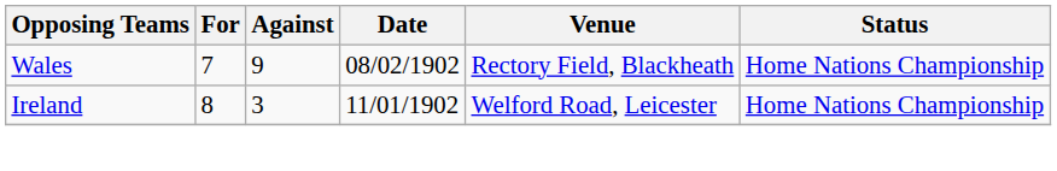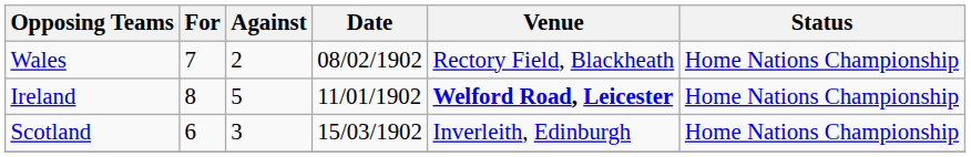 <table class="wikitable">
 <tr>
 <th>Opposing Teams</th>
 <th>For</th>
 <th>Against</th>
 <th>Date</th>
 <th>Venue</th>
 <th>Status</th>
 </tr>
 <tr>
 <td><a href='#'>Wales</a></td>
 <td>7</td>
-<td>9</td>
+<td>2</td>
 <td>08/02/1902</td>
 <td><a href='#'>Rectory Field</a>, <a href='#'>Blackheath</a></td>
 <td><a href='#'>Home Nations Championship</a></td>
 </tr>
 <tr>
 <td><a href='#'>Ireland</a></td>
 <td>8</td>
+<td>5</td>
+<td>11/01/1902</td>
+<td><strong><a href='#'>Welford Road</a>, <a href='#'>Leicester</a></strong></td>
+<td><a href='#'>Home Nations Championship</a></td>
+</tr>
+<tr>
+<td><a href='#'>Scotland</a></td>
+<td>6</td>
 <td>3</td>
-<td>11/01/1902</td>
-<td><a href='#'>Welford Road</a>, <a href='#'>Leicester</a></td>
+<td>15/03/1902</td>
+<td><a href='#'>Inverleith</a>, <a href='#'>Edinburgh</a></td>
 <td><a href='#'>Home Nations Championship</a></td>
 </tr>
 <tr>
 </tr>
 </table>
